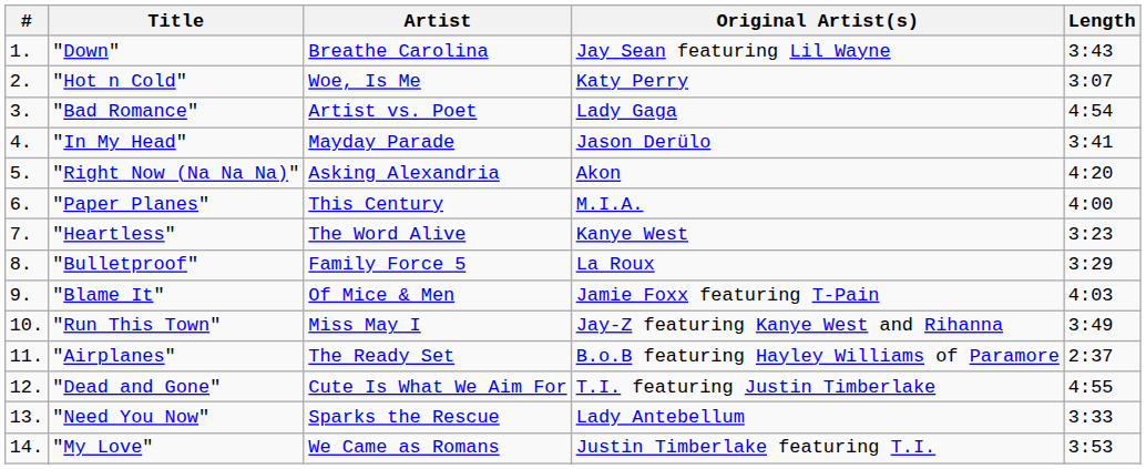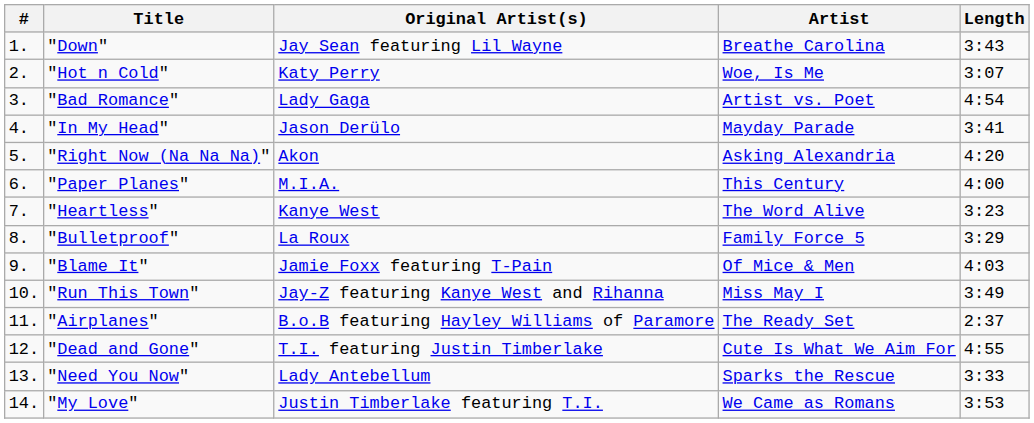 <table class="wikitable" border="1">
 <tr>
 <th>#</th>
 <th>Title</th>
+<th>Original Artist(s)</th>
 <th>Artist</th>
-<th>Original Artist(s)</th>
 <th>Length</th>
 </tr>
 <tr>
 <td>1.</td>
 <td>"<a href='#'>Down</a>"</td>
+<td><a href='#'>Jay Sean</a> featuring <a href='#'>Lil Wayne</a></td>
 <td><a href='#'>Breathe Carolina</a></td>
-<td><a href='#'>Jay Sean</a> featuring <a href='#'>Lil Wayne</a></td>
 <td>3:43</td>
 </tr>
 <tr>
 <td>2.</td>
 <td>"<a href='#'>Hot n Cold</a>"</td>
+<td><a href='#'>Katy Perry</a></td>
 <td><a href='#'>Woe, Is Me</a></td>
-<td><a href='#'>Katy Perry</a></td>
 <td>3:07</td>
 </tr>
 <tr>
 <td>3.</td>
 <td>"<a href='#'>Bad Romance</a>"</td>
+<td><a href='#'>Lady Gaga</a></td>
 <td><a href='#'>Artist vs. Poet</a></td>
-<td><a href='#'>Lady Gaga</a></td>
 <td>4:54</td>
 </tr>
 <tr>
 <td>4.</td>
 <td>"<a href='#'>In My Head</a>"</td>
+<td><a href='#'>Jason Derülo</a></td>
 <td><a href='#'>Mayday Parade</a></td>
-<td><a href='#'>Jason Derülo</a></td>
 <td>3:41</td>
 </tr>
 <tr>
 <td>5.</td>
 <td>"<a href='#'>Right Now (Na Na Na)</a>"</td>
+<td><a href='#'>Akon</a></td>
 <td><a href='#'>Asking Alexandria</a></td>
-<td><a href='#'>Akon</a></td>
 <td>4:20</td>
 </tr>
 <tr>
 <td>6.</td>
 <td>"<a href='#'>Paper Planes</a>"</td>
+<td><a href='#'>M.I.A.</a></td>
 <td><a href='#'>This Century</a></td>
-<td><a href='#'>M.I.A.</a></td>
 <td>4:00</td>
 </tr>
 <tr>
 <td>7.</td>
 <td>"<a href='#'>Heartless</a>"</td>
+<td><a href='#'>Kanye West</a></td>
 <td><a href='#'>The Word Alive</a></td>
-<td><a href='#'>Kanye West</a></td>
 <td>3:23</td>
 </tr>
 <tr>
 <td>8.</td>
 <td>"<a href='#'>Bulletproof</a>"</td>
+<td><a href='#'>La Roux</a></td>
 <td><a href='#'>Family Force 5</a></td>
-<td><a href='#'>La Roux</a></td>
 <td>3:29</td>
 </tr>
 <tr>
 <td>9.</td>
 <td>"<a href='#'>Blame It</a>"</td>
+<td><a href='#'>Jamie Foxx</a> featuring <a href='#'>T-Pain</a></td>
 <td><a href='#'>Of Mice & Men</a></td>
-<td><a href='#'>Jamie Foxx</a> featuring <a href='#'>T-Pain</a></td>
 <td>4:03</td>
 </tr>
 <tr>
 <td>10.</td>
 <td>"<a href='#'>Run This Town</a>"</td>
+<td><a href='#'>Jay-Z</a> featuring <a href='#'>Kanye West</a> and <a href='#'>Rihanna</a></td>
 <td><a href='#'>Miss May I</a></td>
-<td><a href='#'>Jay-Z</a> featuring <a href='#'>Kanye West</a> and <a href='#'>Rihanna</a></td>
 <td>3:49</td>
 </tr>
 <tr>
 <td>11.</td>
 <td>"<a href='#'>Airplanes</a>"</td>
+<td><a href='#'>B.o.B</a> featuring <a href='#'>Hayley Williams</a> of <a href='#'>Paramore</a></td>
 <td><a href='#'>The Ready Set</a></td>
-<td><a href='#'>B.o.B</a> featuring <a href='#'>Hayley Williams</a> of <a href='#'>Paramore</a></td>
 <td>2:37</td>
 </tr>
 <tr>
 <td>12.</td>
 <td>"<a href='#'>Dead and Gone</a>"</td>
+<td><a href='#'>T.I.</a> featuring <a href='#'>Justin Timberlake</a></td>
 <td><a href='#'>Cute Is What We Aim For</a></td>
-<td><a href='#'>T.I.</a> featuring <a href='#'>Justin Timberlake</a></td>
 <td>4:55</td>
 </tr>
 <tr>
 <td>13.</td>
 <td>"<a href='#'>Need You Now</a>"</td>
+<td><a href='#'>Lady Antebellum</a></td>
 <td><a href='#'>Sparks the Rescue</a></td>
-<td><a href='#'>Lady Antebellum</a></td>
 <td>3:33</td>
 </tr>
 <tr>
 <td>14.</td>
 <td>"<a href='#'>My Love</a>"</td>
+<td><a href='#'>Justin Timberlake</a> featuring <a href='#'>T.I.</a></td>
 <td><a href='#'>We Came as Romans</a></td>
-<td><a href='#'>Justin Timberlake</a> featuring <a href='#'>T.I.</a></td>
 <td>3:53</td>
 </tr>
 </table>
